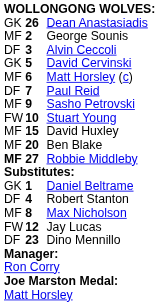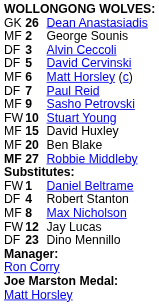 <table style="font-size: 90%" cellspacing="0" cellpadding="0">
 <tr>
 <td colspan="4"><strong>WOLLONGONG WOLVES:</strong></td>
 </tr>
 <tr>
 <th width="25"></th>
 <th width="25"></th>
 </tr>
 <tr>
 <td>GK</td>
 <td><strong>26</strong></td>
 <td> <a href='#'>Dean Anastasiadis</a></td>
 </tr>
 <tr>
 <td>MF</td>
 <td><strong>2</strong></td>
 <td> George Sounis</td>
 </tr>
 <tr>
 <td>DF</td>
 <td><strong>3</strong></td>
 <td> <a href='#'>Alvin Ceccoli</a></td>
 <td></td>
 <td></td>
 </tr>
 <tr>
-<td>GK</td>
+<td>DF</td>
 <td><strong>5</strong></td>
 <td> <a href='#'>David Cervinski</a></td>
 </tr>
 <tr>
 <td>MF</td>
 <td><strong>6</strong></td>
 <td> <a href='#'>Matt Horsley</a> (<a href='#'>c</a>)</td>
 </tr>
 <tr>
 <td>DF</td>
 <td><strong>7</strong></td>
 <td> <a href='#'>Paul Reid</a></td>
 </tr>
 <tr>
 <td>MF</td>
 <td><strong>9</strong></td>
 <td> <a href='#'>Sasho Petrovski</a></td>
 <td></td>
 <td></td>
 </tr>
 <tr>
 <td>FW</td>
 <td><strong>10</strong></td>
 <td> <a href='#'>Stuart Young</a></td>
 </tr>
 <tr>
 <td>MF</td>
 <td><strong>15</strong></td>
 <td> David Huxley</td>
 </tr>
 <tr>
 <td>MF</td>
 <td><strong>20</strong></td>
 <td> Ben Blake</td>
 </tr>
 <tr>
 <td><strong>MF</strong></td>
 <td><strong>27</strong></td>
 <td> <a href='#'>Robbie Middleby</a></td>
 <td></td>
 <td></td>
 </tr>
 <tr>
 <td colspan=3><strong>Substitutes:</strong></td>
 </tr>
 <tr>
-<td>GK</td>
+<td>FW</td>
 <td><strong>1</strong></td>
 <td> <a href='#'>Daniel Beltrame</a></td>
 </tr>
 <tr>
 <td>DF</td>
 <td><strong>4</strong></td>
 <td> Robert Stanton</td>
 <td></td>
 <td></td>
 </tr>
 <tr>
 <td>MF</td>
 <td><strong>8</strong></td>
 <td> <a href='#'>Max Nicholson</a></td>
 </tr>
 <tr>
 <td>FW</td>
 <td><strong>12</strong></td>
 <td> Jay Lucas</td>
 </tr>
 <tr>
 <td>DF</td>
 <td><strong>23</strong></td>
 <td> Dino Mennillo</td>
 <td></td>
 <td></td>
 </tr>
 <tr>
 <td colspan=3><strong>Manager:</strong></td>
 </tr>
 <tr>
 <td colspan=4> <a href='#'>Ron Corry</a></td>
 </tr>
 <tr>
 <td colspan=3><strong>Joe Marston Medal:</strong></td>
 </tr>
 <tr>
 <td colspan=4> <a href='#'>Matt Horsley</a></td>
 </tr>
 </table>
